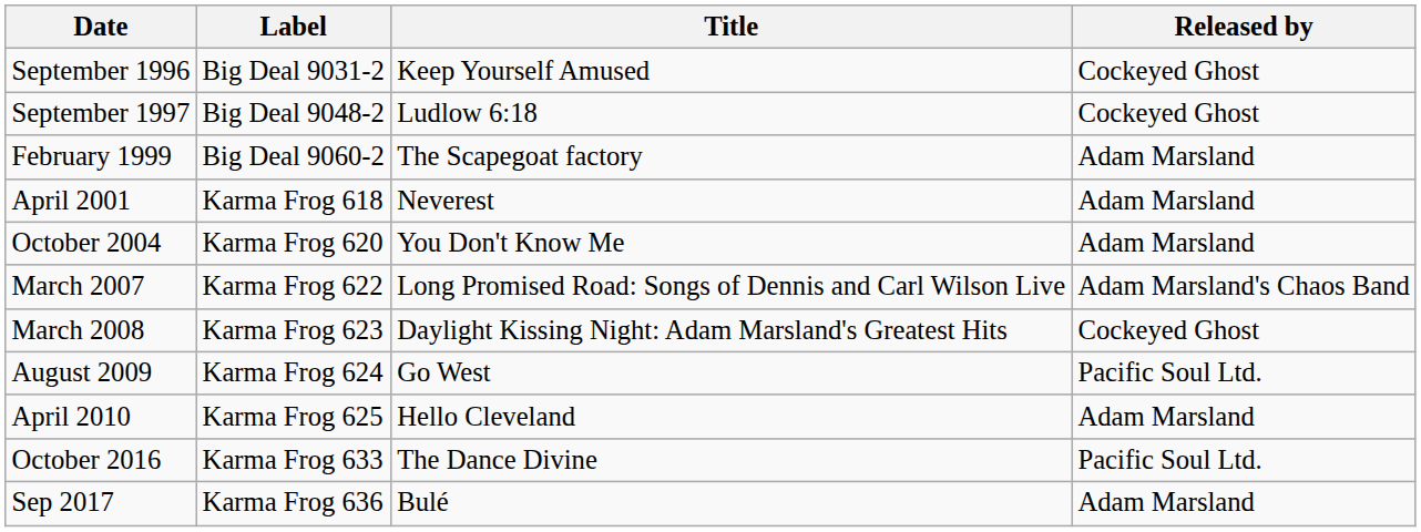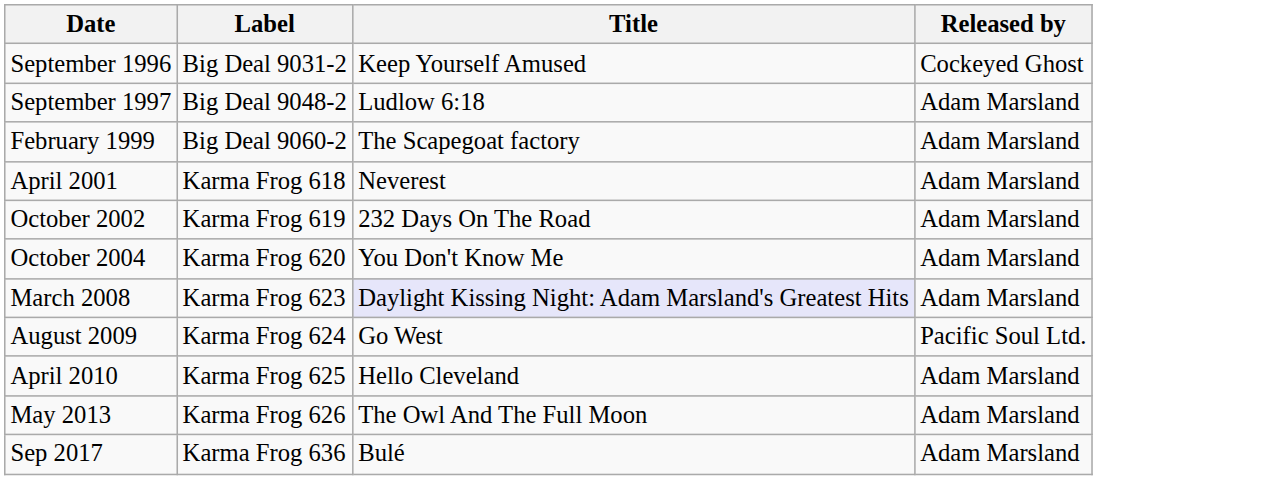 <table class="wikitable">
 <tr>
 <th>Date</th>
 <th>Label</th>
 <th>Title</th>
 <th>Released by</th>
 </tr>
 <tr>
 <td>September 1996</td>
 <td>Big Deal 9031-2</td>
 <td>Keep Yourself Amused</td>
 <td>Cockeyed Ghost</td>
 </tr>
 <tr>
 <td>September 1997</td>
 <td>Big Deal 9048-2</td>
 <td>Ludlow 6:18</td>
-<td>Cockeyed Ghost</td>
+<td>Adam Marsland</td>
 </tr>
 <tr>
 <td>February 1999</td>
 <td>Big Deal 9060-2</td>
 <td>The Scapegoat factory</td>
 <td>Adam Marsland</td>
 </tr>
 <tr>
 <td>April 2001</td>
 <td>Karma Frog 618</td>
 <td>Neverest</td>
 <td>Adam Marsland</td>
 </tr>
 <tr>
+<td>October 2002</td>
+<td>Karma Frog 619</td>
+<td>232 Days On The Road</td>
+<td>Adam Marsland</td>
+</tr>
+<tr>
 <td>October 2004</td>
 <td>Karma Frog 620</td>
 <td>You Don't Know Me</td>
 <td>Adam Marsland</td>
 </tr>
 <tr>
-<td>March 2007</td>
-<td>Karma Frog 622</td>
-<td>Long Promised Road: Songs of Dennis and Carl Wilson Live</td>
-<td>Adam Marsland's Chaos Band</td>
-</tr>
-<tr>
 <td>March 2008</td>
 <td>Karma Frog 623</td>
-<td>Daylight Kissing Night: Adam Marsland's Greatest Hits</td>
-<td>Cockeyed Ghost</td>
+<td style="background: lavender;">Daylight Kissing Night: Adam Marsland's Greatest Hits</td>
+<td>Adam Marsland</td>
 </tr>
 <tr>
 <td>August 2009</td>
 <td>Karma Frog 624</td>
 <td>Go West</td>
 <td>Pacific Soul Ltd.</td>
 </tr>
 <tr>
 <td>April 2010</td>
 <td>Karma Frog 625</td>
 <td>Hello Cleveland</td>
 <td>Adam Marsland</td>
 </tr>
 <tr>
-<td>October 2016</td>
-<td>Karma Frog 633</td>
-<td>The Dance Divine</td>
-<td>Pacific Soul Ltd.</td>
+<td>May 2013</td>
+<td>Karma Frog 626</td>
+<td>The Owl And The Full Moon</td>
+<td>Adam Marsland</td>
 </tr>
 <tr>
 <td>Sep 2017</td>
 <td>Karma Frog 636</td>
 <td>Bulé</td>
 <td>Adam Marsland</td>
 </tr>
 </table>
